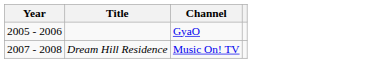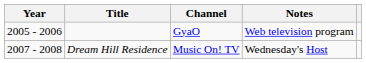 <table class="wikitable">
 <tr>
 <th>Year</th>
 <th>Title</th>
 <th>Channel</th>
+<th>Notes</th>
 <th></th>
 </tr>
 <tr>
 <td>2005 - 2006</td>
 <td><em></em></td>
 <td><a href='#'>GyaO</a></td>
+<td><a href='#'>Web television</a> program</td>
 <td></td>
 </tr>
 <tr>
 <td>2007 - 2008</td>
 <td><em>Dream Hill Residence</em></td>
 <td><a href='#'>Music On! TV</a></td>
+<td>Wednesday's <a href='#'>Host</a></td>
 <td></td>
 </tr>
 </table>
